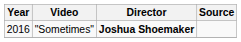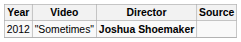 <table class="wikitable">
 <tr>
 <th>Year</th>
 <th>Video</th>
 <th>Director</th>
 <th>Source</th>
 </tr>
 <tr>
-<td>2016</td>
+<td>2012</td>
 <td>"Sometimes"</td>
 <td><strong>Joshua Shoemaker</strong></td>
 <td></td>
 </tr>
 <tr>
 </tr>
 </table>
